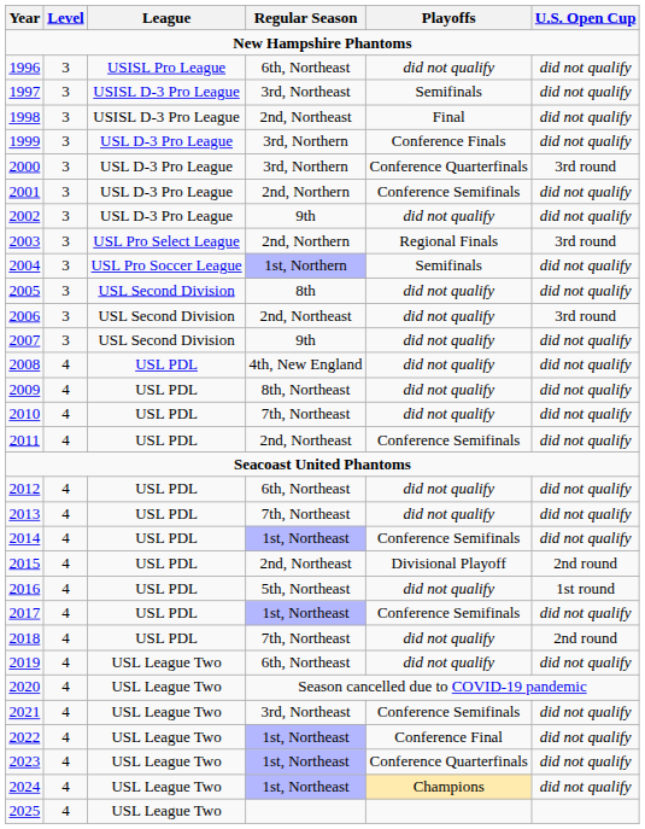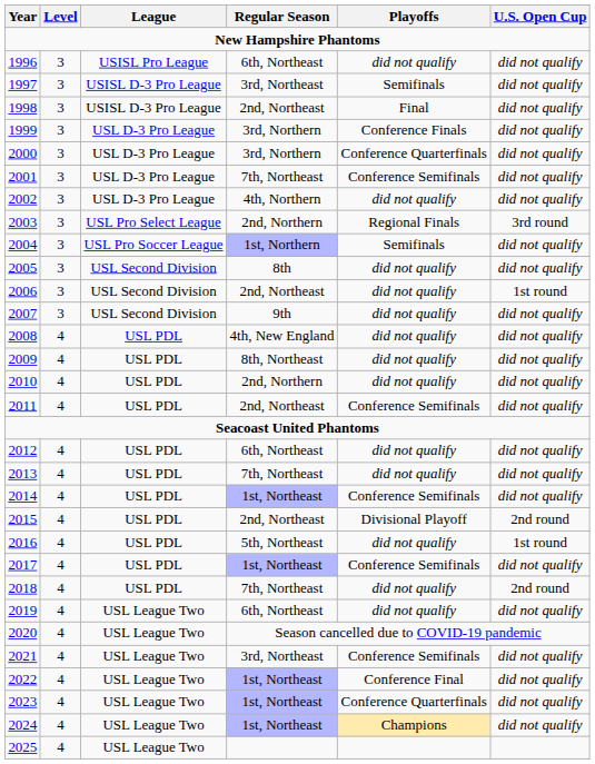 <table class="wikitable" style="text-align: center;">
 <tr>
 <th>Year</th>
 <th><a href='#'>Level</a></th>
 <th>League</th>
 <th>Regular Season</th>
 <th>Playoffs</th>
 <th><a href='#'>U.S. Open Cup</a></th>
 </tr>
 <tr>
 <td colspan=6 align=center><strong>New Hampshire Phantoms</strong></td>
 </tr>
 <tr>
 <td><a href='#'>1996</a></td>
 <td>3</td>
 <td><a href='#'>USISL Pro League</a></td>
 <td>6th, Northeast</td>
 <td><em>did not qualify</em></td>
 <td><em>did not qualify</em></td>
 </tr>
 <tr>
 <td><a href='#'>1997</a></td>
 <td>3</td>
 <td><a href='#'>USISL D-3 Pro League</a></td>
 <td>3rd, Northeast</td>
 <td>Semifinals</td>
 <td><em>did not qualify</em></td>
 </tr>
 <tr>
 <td><a href='#'>1998</a></td>
 <td>3</td>
 <td>USISL D-3 Pro League</td>
 <td>2nd, Northeast</td>
 <td>Final</td>
 <td><em>did not qualify</em></td>
 </tr>
 <tr>
 <td><a href='#'>1999</a></td>
 <td>3</td>
 <td><a href='#'>USL D-3 Pro League</a></td>
 <td>3rd, Northern</td>
 <td>Conference Finals</td>
 <td><em>did not qualify</em></td>
 </tr>
 <tr>
 <td><a href='#'>2000</a></td>
 <td>3</td>
 <td>USL D-3 Pro League</td>
 <td>3rd, Northern</td>
 <td>Conference Quarterfinals</td>
-<td>3rd round</td>
+<td><em>did not qualify</em></td>
 </tr>
 <tr>
 <td><a href='#'>2001</a></td>
 <td>3</td>
 <td>USL D-3 Pro League</td>
-<td>2nd, Northern</td>
+<td>7th, Northeast</td>
 <td>Conference Semifinals</td>
 <td><em>did not qualify</em></td>
 </tr>
 <tr>
 <td><a href='#'>2002</a></td>
 <td>3</td>
 <td>USL D-3 Pro League</td>
-<td>9th</td>
+<td>4th, Northern</td>
 <td><em>did not qualify</em></td>
 <td><em>did not qualify</em></td>
 </tr>
 <tr>
 <td><a href='#'>2003</a></td>
 <td>3</td>
 <td><a href='#'>USL Pro Select League</a></td>
 <td>2nd, Northern</td>
 <td>Regional Finals</td>
 <td>3rd round</td>
 </tr>
 <tr>
 <td><a href='#'>2004</a></td>
 <td>3</td>
 <td><a href='#'>USL Pro Soccer League</a></td>
 <td bgcolor="B3B7FF">1st, Northern</td>
 <td>Semifinals</td>
 <td><em>did not qualify</em></td>
 </tr>
 <tr>
 <td><a href='#'>2005</a></td>
 <td>3</td>
 <td><a href='#'>USL Second Division</a></td>
 <td>8th</td>
 <td><em>did not qualify</em></td>
 <td><em>did not qualify</em></td>
 </tr>
 <tr>
 <td><a href='#'>2006</a></td>
 <td>3</td>
 <td>USL Second Division</td>
 <td>2nd, Northeast</td>
 <td><em>did not qualify</em></td>
-<td>3rd round</td>
+<td>1st round</td>
 </tr>
 <tr>
 <td><a href='#'>2007</a></td>
 <td>3</td>
 <td>USL Second Division</td>
 <td>9th</td>
 <td><em>did not qualify</em></td>
 <td><em>did not qualify</em></td>
 </tr>
 <tr>
 <td><a href='#'>2008</a></td>
 <td>4</td>
 <td><a href='#'>USL PDL</a></td>
 <td>4th, New England</td>
 <td><em>did not qualify</em></td>
 <td><em>did not qualify</em></td>
 </tr>
 <tr>
 <td><a href='#'>2009</a></td>
 <td>4</td>
 <td>USL PDL</td>
 <td>8th, Northeast</td>
 <td><em>did not qualify</em></td>
 <td><em>did not qualify</em></td>
 </tr>
 <tr>
 <td><a href='#'>2010</a></td>
 <td>4</td>
 <td>USL PDL</td>
-<td>7th, Northeast</td>
+<td>2nd, Northern</td>
 <td><em>did not qualify</em></td>
 <td><em>did not qualify</em></td>
 </tr>
 <tr>
 <td><a href='#'>2011</a></td>
 <td>4</td>
 <td>USL PDL</td>
 <td>2nd, Northeast</td>
 <td>Conference Semifinals</td>
 <td><em>did not qualify</em></td>
 </tr>
 <tr>
 <td colspan=6 align=center><strong>Seacoast United Phantoms</strong></td>
 </tr>
 <tr>
 <td><a href='#'>2012</a></td>
 <td>4</td>
 <td>USL PDL</td>
 <td>6th, Northeast</td>
 <td><em>did not qualify</em></td>
 <td><em>did not qualify</em></td>
 </tr>
 <tr>
 <td><a href='#'>2013</a></td>
 <td>4</td>
 <td>USL PDL</td>
 <td>7th, Northeast</td>
 <td><em>did not qualify</em></td>
 <td><em>did not qualify</em></td>
 </tr>
 <tr>
 <td><a href='#'>2014</a></td>
 <td>4</td>
 <td>USL PDL</td>
 <td bgcolor="B3B7FF">1st, Northeast</td>
 <td>Conference Semifinals</td>
 <td><em>did not qualify</em></td>
 </tr>
 <tr>
 <td><a href='#'>2015</a></td>
 <td>4</td>
 <td>USL PDL</td>
 <td>2nd, Northeast</td>
 <td>Divisional Playoff</td>
 <td>2nd round</td>
 </tr>
 <tr>
 <td><a href='#'>2016</a></td>
 <td>4</td>
 <td>USL PDL</td>
 <td>5th, Northeast</td>
 <td><em>did not qualify</em></td>
 <td>1st round</td>
 </tr>
 <tr>
 <td><a href='#'>2017</a></td>
 <td>4</td>
 <td>USL PDL</td>
 <td bgcolor="B3B7FF">1st, Northeast</td>
 <td>Conference Semifinals</td>
 <td><em>did not qualify</em></td>
 </tr>
 <tr>
 <td><a href='#'>2018</a></td>
 <td>4</td>
 <td>USL PDL</td>
 <td>7th, Northeast</td>
 <td><em>did not qualify</em></td>
 <td>2nd round</td>
 </tr>
 <tr>
 <td><a href='#'>2019</a></td>
 <td>4</td>
 <td>USL League Two</td>
 <td>6th, Northeast</td>
 <td><em>did not qualify</em></td>
 <td><em>did not qualify</em></td>
 </tr>
 <tr>
 <td><a href='#'>2020</a></td>
 <td>4</td>
 <td>USL League Two</td>
 <td colspan=3>Season cancelled due to <a href='#'>COVID-19 pandemic</a></td>
 </tr>
 <tr>
 <td><a href='#'>2021</a></td>
 <td>4</td>
 <td>USL League Two</td>
 <td>3rd, Northeast</td>
 <td>Conference Semifinals</td>
 <td><em>did not qualify</em></td>
 </tr>
 <tr>
 <td><a href='#'>2022</a></td>
 <td>4</td>
 <td>USL League Two</td>
 <td bgcolor="B3B7FF">1st, Northeast</td>
 <td>Conference Final</td>
 <td><em>did not qualify</em></td>
 </tr>
 <tr>
 <td><a href='#'>2023</a></td>
 <td>4</td>
 <td>USL League Two</td>
 <td bgcolor="B3B7FF">1st, Northeast</td>
 <td>Conference Quarterfinals</td>
 <td><em>did not qualify</em></td>
 </tr>
 <tr>
 <td><a href='#'>2024</a></td>
 <td>4</td>
 <td>USL League Two</td>
 <td bgcolor="B3B7FF">1st, Northeast</td>
 <td bgcolor="FFEBAD">Champions</td>
 <td><em>did not qualify</em></td>
 </tr>
 <tr>
 <td><a href='#'>2025</a></td>
 <td>4</td>
 <td>USL League Two</td>
 <td></td>
 <td></td>
 <td></td>
 </tr>
 </table>
